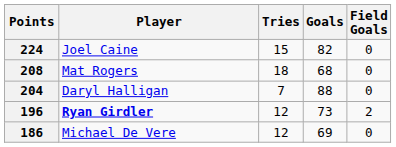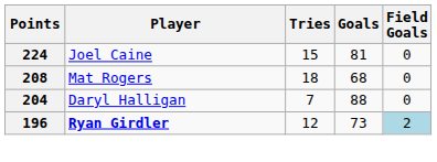 <table class="wikitable" style="text-align:left;">
 <tr>
 <th width=50>Points</th>
 <th width=200>Player</th>
 <th width=30>Tries</th>
 <th width=30>Goals</th>
 <th width=30>Field Goals</th>
 </tr>
 <tr>
 <th>224</th>
 <td> <a href='#'>Joel Caine</a></td>
 <td align=center>15</td>
-<td align=center>82</td>
+<td align=center>81</td>
 <td align=center>0</td>
 </tr>
 <tr>
 <th>208</th>
 <td> <a href='#'>Mat Rogers</a></td>
 <td align=center>18</td>
 <td align=center>68</td>
 <td align=center>0</td>
 </tr>
 <tr>
 <th>204</th>
 <td> <a href='#'>Daryl Halligan</a></td>
 <td align=center>7</td>
 <td align=center>88</td>
 <td align=center>0</td>
 </tr>
 <tr>
 <th>196</th>
 <td><strong> <a href='#'>Ryan Girdler</a></strong></td>
 <td align=center>12</td>
 <td align=center>73</td>
-<td align=center>2</td>
-</tr>
-<tr>
-<th>186</th>
-<td> <a href='#'>Michael De Vere</a></td>
-<td align=center>12</td>
-<td align=center>69</td>
-<td align=center>0</td>
+<td align=center style="background: lightblue;">2</td>
 </tr>
 </table>
